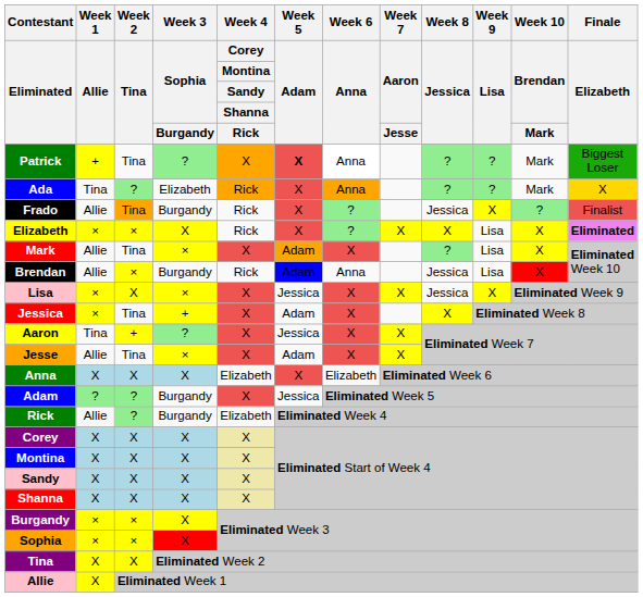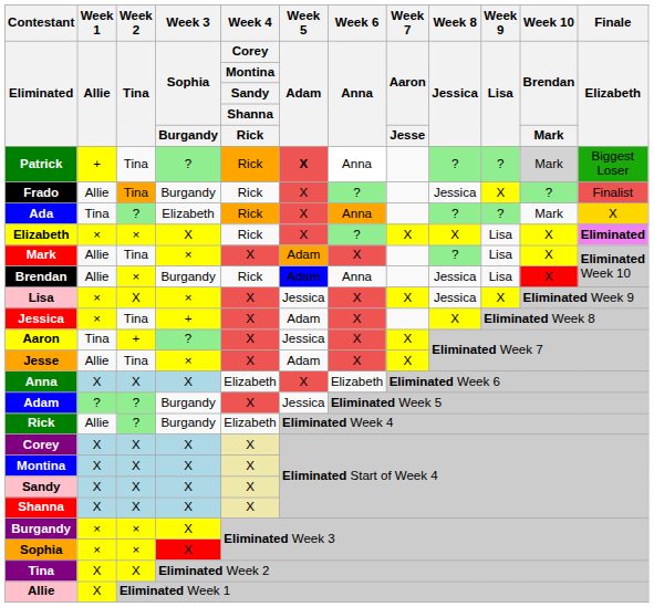 <table class="wikitable" style="text-align:center; width: 75%; font-size:90%; line-height:17px;" align="center">
 <tr>
 <th>Contestant</th>
 <th>Week 1</th>
 <th>Week 2</th>
 <th>Week 3</th>
 <th>Week 4</th>
 <th>Week 5</th>
 <th>Week 6</th>
 <th>Week 7</th>
 <th>Week 8</th>
 <th>Week 9</th>
 <th>Week 10</th>
 <th>Finale</th>
 </tr>
 <tr>
 <th rowspan="5">Eliminated</th>
 <th rowspan="5">Allie</th>
 <th rowspan="5">Tina</th>
 <th rowspan="4">Sophia</th>
 <th>Corey</th>
 <th rowspan="5">Adam</th>
 <th rowspan="5">Anna</th>
 <th rowspan="4">Aaron</th>
 <th rowspan="5">Jessica</th>
 <th rowspan="5">Lisa</th>
 <th rowspan="4">Brendan</th>
 <th rowspan="5">Elizabeth</th>
 </tr>
 <tr>
 <th>Montina</th>
 </tr>
 <tr>
 <th>Sandy</th>
 </tr>
 <tr>
 <th>Shanna</th>
 </tr>
 <tr>
 <th>Burgandy</th>
 <th>Rick</th>
 <th>Jesse</th>
 <th>Mark</th>
 </tr>
 <tr>
 <td style="background:green; color:white;"><strong>Patrick</strong></td>
 <td style="background:yellow;">+</td>
 <td>Tina</td>
 <td bgcolor="lightgreen">?</td>
-<td bgcolor="orange">X</td>
+<td bgcolor="orange">Rick</td>
 <td bgcolor="#EE5451"><strong>X</strong></td>
 <td style="background:white">Anna</td>
 <td></td>
 <td bgcolor="lightgreen">?</td>
 <td style="background:lightgreen">?</td>
-<td>Mark</td>
+<td style="background: lightgrey;">Mark</td>
 <td bgcolor="#19aa09">Biggest Loser</td>
+</tr>
+<tr>
+<td style="background:black; color:white;"><strong>Frado</strong></td>
+<td>Allie</td>
+<td style="background:orange">Tina</td>
+<td>Burgandy</td>
+<td>Rick</td>
+<td bgcolor="#EE5451">X</td>
+<td style="background:lightgreen">?</td>
+<td></td>
+<td>Jessica</td>
+<td bgcolor="yellow">X</td>
+<td style="background:lightgreen">?</td>
+<td bgcolor="#EE5451">Finalist</td>
 </tr>
 <tr>
 <td style="background:blue; color:white;"><strong>Ada</strong></td>
 <td>Tina</td>
 <td style="background:lightgreen">?</td>
 <td>Elizabeth</td>
 <td bgcolor="orange">Rick</td>
 <td bgcolor="#EE5451">X</td>
 <td bgcolor="orange">Anna</td>
 <td></td>
 <td bgcolor="lightgreen">?</td>
 <td style="background:lightgreen">?</td>
 <td>Mark</td>
 <td style="background:gold;">X</td>
-</tr>
-<tr>
-<td style="background:black; color:white;"><strong>Frado</strong></td>
-<td>Allie</td>
-<td style="background:orange">Tina</td>
-<td>Burgandy</td>
-<td>Rick</td>
-<td bgcolor="#EE5451">X</td>
-<td style="background:lightgreen">?</td>
-<td></td>
-<td>Jessica</td>
-<td bgcolor="yellow">X</td>
-<td style="background:lightgreen">?</td>
-<td bgcolor="#EE5451">Finalist</td>
 </tr>
 <tr>
 <td style="background:yellow; color:black"><strong>Elizabeth</strong></td>
 <td style="background:yellow;">×</td>
 <td style="background:yellow;">×</td>
 <td style="background:yellow;">X</td>
 <td>Rick</td>
 <td bgcolor="#EE5451">X</td>
 <td style="background:lightgreen">?</td>
 <td style="background:yellow;">X</td>
 <td style="background:yellow;">X</td>
 <td>Lisa</td>
 <td style="background:yellow;">X</td>
 <td style="background:violet;"><strong>Eliminated</strong></td>
 </tr>
 <tr>
 <td style="background:red; color:white;"><strong>Mark</strong></td>
 <td>Allie</td>
 <td>Tina</td>
 <td style="background:yellow;">×</td>
 <td bgcolor="#EE5451">X</td>
 <td bgcolor="orange">Adam</td>
 <td bgcolor="#EE5451">X</td>
 <td></td>
 <td bgcolor="lightgreen">?</td>
 <td>Lisa</td>
 <td style="background:yellow;">X</td>
 <td rowspan="2" style="background:#ccc; text-align:left;"><strong>Eliminated</strong> Week 10</td>
 </tr>
 <tr>
 <td style="background:black; color:white;"><strong>Brendan</strong></td>
 <td>Allie</td>
 <td style="background:yellow;">×</td>
 <td>Burgandy</td>
 <td>Rick</td>
 <td bgcolor="blue">Adam</td>
 <td>Anna</td>
 <td></td>
 <td>Jessica</td>
 <td>Lisa</td>
 <td style="background:red;">X</td>
 </tr>
 <tr>
 <td style="background:pink;"><strong>Lisa</strong></td>
 <td style="background:yellow;">×</td>
 <td style="background:yellow;">X</td>
 <td style="background:yellow;">×</td>
 <td bgcolor="#EE5451">X</td>
 <td>Jessica</td>
 <td bgcolor="#EE5451">X</td>
 <td style="background:yellow;">X</td>
 <td>Jessica</td>
 <td style="background:yellow;">X</td>
 <td colspan="2" style="background:#ccc; text-align:left;"><strong>Eliminated</strong> Week 9</td>
 </tr>
 <tr>
 <td style="background:red; color:white;"><strong>Jessica</strong></td>
 <td style="background:yellow;">×</td>
 <td>Tina</td>
 <td style="background:yellow;">+</td>
 <td bgcolor="#EE5451">X</td>
 <td>Adam</td>
 <td bgcolor="#EE5451">X</td>
 <td></td>
 <td style="background:yellow;">X</td>
 <td colspan="3" style="background:#ccc; text-align:left;"><strong>Eliminated</strong> Week 8</td>
 </tr>
 <tr>
 <td style="background:yellow;"><strong>Aaron</strong></td>
 <td>Tina</td>
 <td style="background:yellow;">+</td>
 <td bgcolor="lightgreen">?</td>
 <td bgcolor="#EE5451">X</td>
 <td>Jessica</td>
 <td bgcolor="#EE5451">X</td>
 <td style="background:yellow;">X</td>
 <td colspan="4" rowspan="2" style="background:#ccc; text-align:left;"><strong>Eliminated</strong> Week 7</td>
 </tr>
 <tr>
 <td style="background:orange;"><strong>Jesse</strong></td>
 <td>Allie</td>
 <td>Tina</td>
 <td style="background:yellow;">×</td>
 <td bgcolor="#EE5451">X</td>
 <td>Adam</td>
 <td bgcolor="#EE5451">X</td>
 <td style="background:yellow;">X</td>
 </tr>
 <tr>
 <td style="background:green; color:white;"><strong>Anna</strong></td>
 <td style="background:lightblue;">X</td>
 <td style="background:lightblue;">X</td>
 <td style="background:lightblue;">X</td>
 <td>Elizabeth</td>
 <td bgcolor="#EE5451">X</td>
 <td>Elizabeth</td>
 <td colspan="5" style="background:#ccc; text-align:left;"><strong>Eliminated</strong> Week 6</td>
 </tr>
 <tr>
 <td style="background:blue; color:white;"><strong>Adam</strong></td>
 <td style="background:lightgreen;">?</td>
 <td bgcolor="lightgreen">?</td>
 <td>Burgandy</td>
 <td bgcolor="#EE5451">X</td>
 <td>Jessica</td>
 <td colspan="6" style="background:#ccc; text-align:left;"><strong>Eliminated</strong> Week 5</td>
 </tr>
 <tr>
 <td style="background:green; color:white;"><strong>Rick</strong></td>
 <td>Allie</td>
 <td style="background:lightgreen">?</td>
 <td>Burgandy</td>
 <td>Elizabeth</td>
 <td colspan="7" style="background:#ccc; text-align:left;"><strong>Eliminated</strong> Week 4</td>
 </tr>
 <tr>
 <td style="background:purple; color:white;"><strong>Corey</strong></td>
 <td style="background:lightblue;">X</td>
 <td style="background:lightblue;">X</td>
 <td style="background:lightblue;">X</td>
 <td style="background:palegoldenrod;">X</td>
 <td colspan="7" rowspan="4" style="background:#ccc; text-align:left;"><strong>Eliminated</strong> Start of Week 4</td>
 </tr>
 <tr>
 <td style="background:blue; color:white;"><strong>Montina</strong></td>
 <td style="background:lightblue;">X</td>
 <td style="background:lightblue;">X</td>
 <td style="background:lightblue;">X</td>
 <td style="background:palegoldenrod;">X</td>
 </tr>
 <tr>
 <td style="background:pink;"><strong>Sandy</strong></td>
 <td style="background:lightblue;">X</td>
 <td style="background:lightblue;">X</td>
 <td style="background:lightblue;">X</td>
 <td style="background:palegoldenrod;">X</td>
 </tr>
 <tr>
 <td style="background:red; color:white;"><strong>Shanna</strong></td>
 <td style="background:lightblue;">X</td>
 <td style="background:lightblue;">X</td>
 <td style="background:lightblue;">X</td>
 <td style="background:palegoldenrod;">X</td>
 </tr>
 <tr>
 <td style="background:purple; color:white;"><strong>Burgandy</strong></td>
 <td style="background:yellow;">×</td>
 <td style="background:yellow;">×</td>
 <td style="background:yellow;">X</td>
 <td colspan="8" rowspan="2" style="background:#ccc; text-align:left;"><strong>Eliminated</strong> Week 3</td>
 </tr>
 <tr>
 <td style="background:orange;"><strong>Sophia</strong></td>
 <td style="background:yellow;">×</td>
 <td style="background:yellow;">×</td>
 <td style="background:red;">X</td>
 </tr>
 <tr>
 <td style="background:purple; color:white;"><strong>Tina</strong></td>
 <td style="background:yellow;">X</td>
 <td style="background:yellow;">X</td>
 <td colspan="9" style="background:#ccc; text-align:left;"><strong>Eliminated</strong> Week 2</td>
 </tr>
 <tr>
 <td style="background:pink;"><strong>Allie</strong></td>
 <td style="background:yellow;">X</td>
 <td colspan="10" style="background:#ccc; text-align:left;"><strong>Eliminated</strong> Week 1</td>
 </tr>
 </table>
